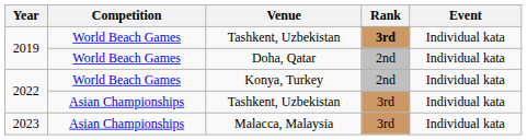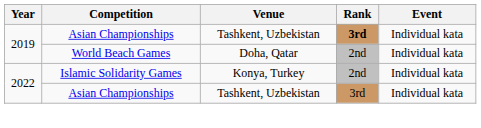 <table class="wikitable sortable" width=45% style="font-size:90%; text-align:center;">
 <tr>
 <th>Year</th>
 <th>Competition</th>
 <th>Venue</th>
 <th>Rank</th>
 <th>Event</th>
 </tr>
 <tr>
 <td rowspan=2>2019</td>
-<td><a href='#'>World Beach Games</a></td>
+<td><a href='#'>Asian Championships</a></td>
 <td>Tashkent, Uzbekistan</td>
 <td bgcolor="cc9966"><strong>3rd</strong></td>
 <td>Individual kata</td>
 </tr>
 <tr>
 <td><a href='#'>World Beach Games</a></td>
 <td>Doha, Qatar</td>
 <td bgcolor="silver">2nd</td>
 <td>Individual kata</td>
 </tr>
 <tr>
 <td rowspan=2>2022</td>
-<td><a href='#'>World Beach Games</a></td>
+<td><a href='#'>Islamic Solidarity Games</a></td>
 <td>Konya, Turkey</td>
 <td bgcolor="silver">2nd</td>
 <td>Individual kata</td>
 </tr>
 <tr>
 <td><a href='#'>Asian Championships</a></td>
 <td>Tashkent, Uzbekistan</td>
 <td bgcolor="cc9966">3rd</td>
 <td>Individual kata</td>
 </tr>
-<tr>
-<td>2023</td>
-<td><a href='#'>Asian Championships</a></td>
-<td>Malacca, Malaysia</td>
-<td bgcolor="cc9966">3rd</td>
-<td>Individual kata</td>
-</tr>
 </table>
